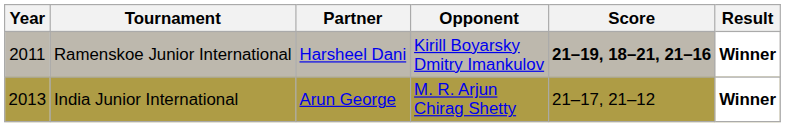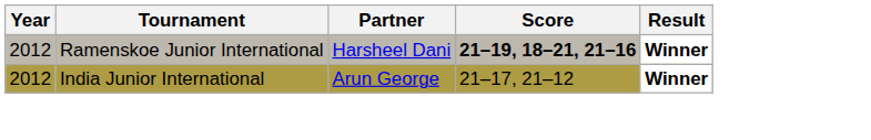 <table class="sortable wikitable" style="font-size: 90%;">
 <tr>
 <th>Year</th>
 <th>Tournament</th>
 <th>Partner</th>
-<th>Opponent</th>
 <th>Score</th>
 <th>Result</th>
 </tr>
 <tr style="background:#BDB8AD">
-<td align="center">2011</td>
+<td align="center">2012</td>
 <td align="left">Ramenskoe Junior International</td>
 <td align="left"> <a href='#'>Harsheel Dani</a></td>
-<td align="left"> <a href='#'>Kirill Boyarsky</a><br> <a href='#'>Dmitry Imankulov</a></td>
 <td align="left"><strong>21–19, 18–21, 21–16</strong></td>
 <td style="text-align:left; background:white"> <strong>Winner</strong></td>
 </tr>
 <tr style="background:#AE9C45">
-<td align="center">2013</td>
+<td align="center">2012</td>
 <td align="left">India Junior International</td>
 <td align="left"> <a href='#'>Arun George</a></td>
-<td align="left"> <a href='#'>M. R. Arjun</a><br> <a href='#'>Chirag Shetty</a></td>
 <td align="left">21–17, 21–12</td>
 <td style="text-align:left; background:white"> <strong>Winner</strong></td>
 </tr>
 </table>
